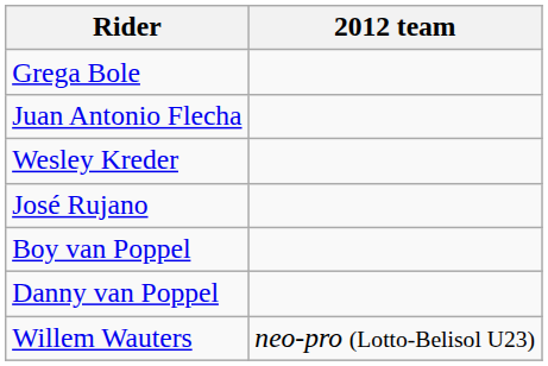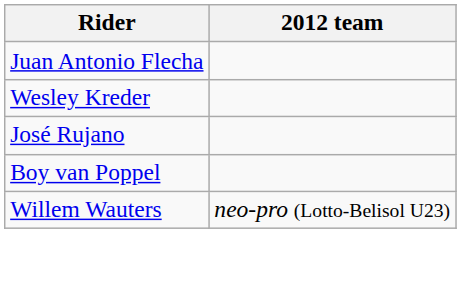 <table class="wikitable">
 <tr>
 <th>Rider</th>
 <th>2012 team</th>
-</tr>
-<tr>
-<td><a href='#'>Grega Bole</a></td>
-<td></td>
 </tr>
 <tr>
 <td><a href='#'>Juan Antonio Flecha</a></td>
 <td></td>
 </tr>
 <tr>
 <td><a href='#'>Wesley Kreder</a></td>
 <td></td>
 </tr>
 <tr>
 <td><a href='#'>José Rujano</a></td>
 <td></td>
 </tr>
 <tr>
 <td><a href='#'>Boy van Poppel</a></td>
 <td></td>
 </tr>
 <tr>
-<td><a href='#'>Danny van Poppel</a></td>
-<td></td>
-</tr>
-<tr>
 <td><a href='#'>Willem Wauters</a></td>
 <td><em>neo-pro</em> <small>(Lotto-Belisol U23)</small></td>
 </tr>
 </table>
